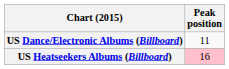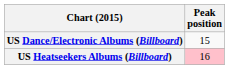 <table class="wikitable plainrowheaders sortable">
 <tr>
 <th scope="col">Chart (2015)</th>
 <th scope="col">Peak<br>position</th>
 </tr>
 <tr>
 <th scope="row">US <a href='#'>Dance/Electronic Albums</a> (<a href='#'><em>Billboard</em></a>)</th>
-<td style="text-align:center;">11</td>
+<td style="text-align:center;">15</td>
 </tr>
 <tr>
 <th scope="row">US <a href='#'>Heatseekers Albums</a> (<a href='#'><em>Billboard</em></a>)</th>
 <td style="background: pink; text-align:center;">16</td>
 </tr>
 </table>
